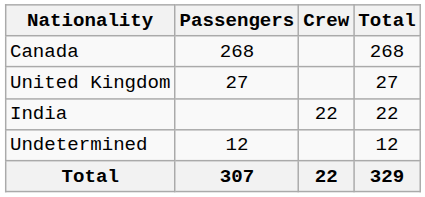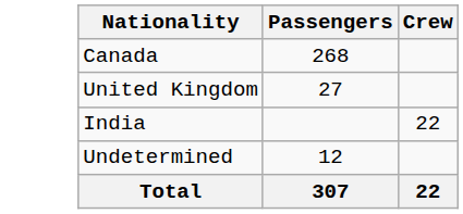 <table class="wikitable sortable" style="text-align:center; float:right; margin:1em;">
 <tr>
 <th>Nationality</th>
 <th>Passengers</th>
 <th>Crew</th>
-<th>Total</th>
 </tr>
 <tr>
 <td align=left>Canada</td>
 <td>268</td>
 <td></td>
-<td>268</td>
 </tr>
 <tr>
 <td align=left>United Kingdom</td>
 <td>27</td>
 <td></td>
-<td>27</td>
 </tr>
 <tr>
 <td align=left>India</td>
 <td></td>
-<td>22</td>
 <td>22</td>
 </tr>
 <tr>
 <td align=left>Undetermined</td>
 <td>12</td>
 <td></td>
-<td>12</td>
 </tr>
 <tr>
 <th>Total</th>
 <th>307</th>
 <th>22</th>
-<th>329</th>
 </tr>
 </table>
